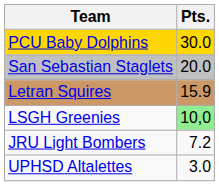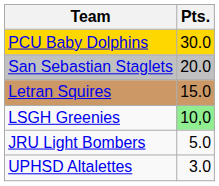 <table class="wikitable" align="center"|>
 <tr>
 <th>Team</th>
 <th>Pts.</th>
 </tr>
 <tr bgcolor="gold">
 <td align="left"><a href='#'>PCU Baby Dolphins</a></td>
 <td align=right>30.0</td>
 </tr>
 <tr bgcolor="silver">
 <td align="left"><a href='#'>San Sebastian Staglets</a></td>
 <td align=right>20.0</td>
 </tr>
 <tr bgcolor="cc9966">
 <td align="left"><a href='#'>Letran Squires</a></td>
-<td align=right>15.9</td>
+<td align=right>15.0</td>
 </tr>
 <tr>
 <td align="left"><a href='#'>LSGH Greenies</a></td>
 <td align=right style="background: lightgreen;">10,0</td>
 </tr>
 <tr>
 <td align="left"><a href='#'>JRU Light Bombers</a></td>
-<td align=right>7.2</td>
+<td align=right>5.0</td>
 </tr>
 <tr>
 <td align="left"><a href='#'>UPHSD Altalettes</a></td>
 <td align=right>3.0</td>
 </tr>
 </table>
